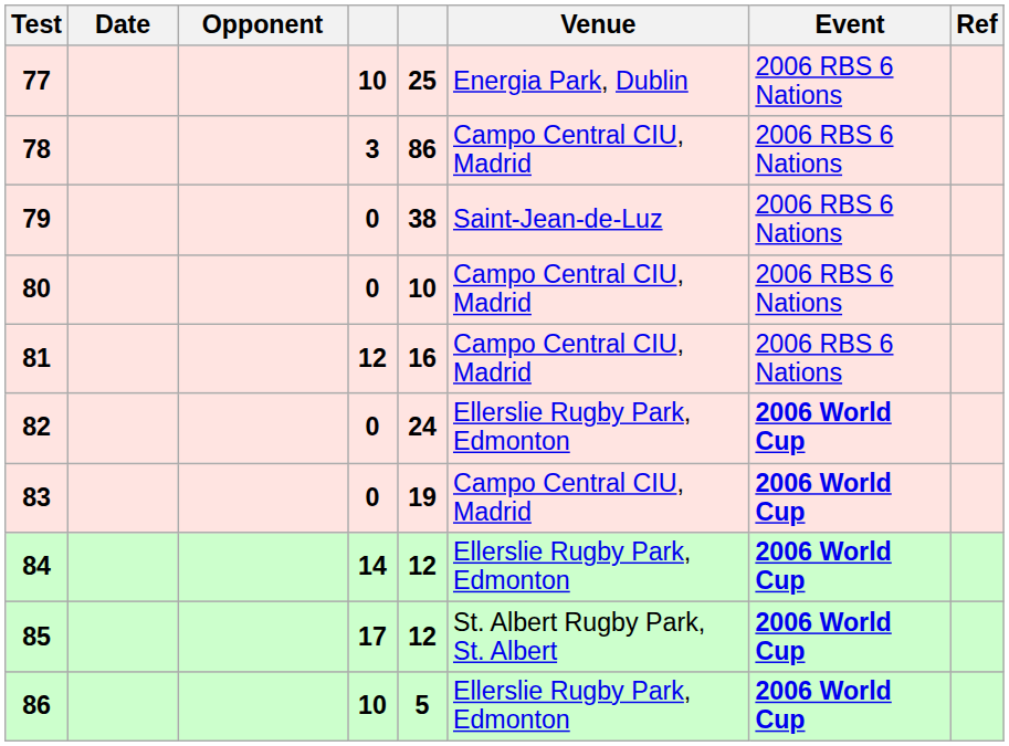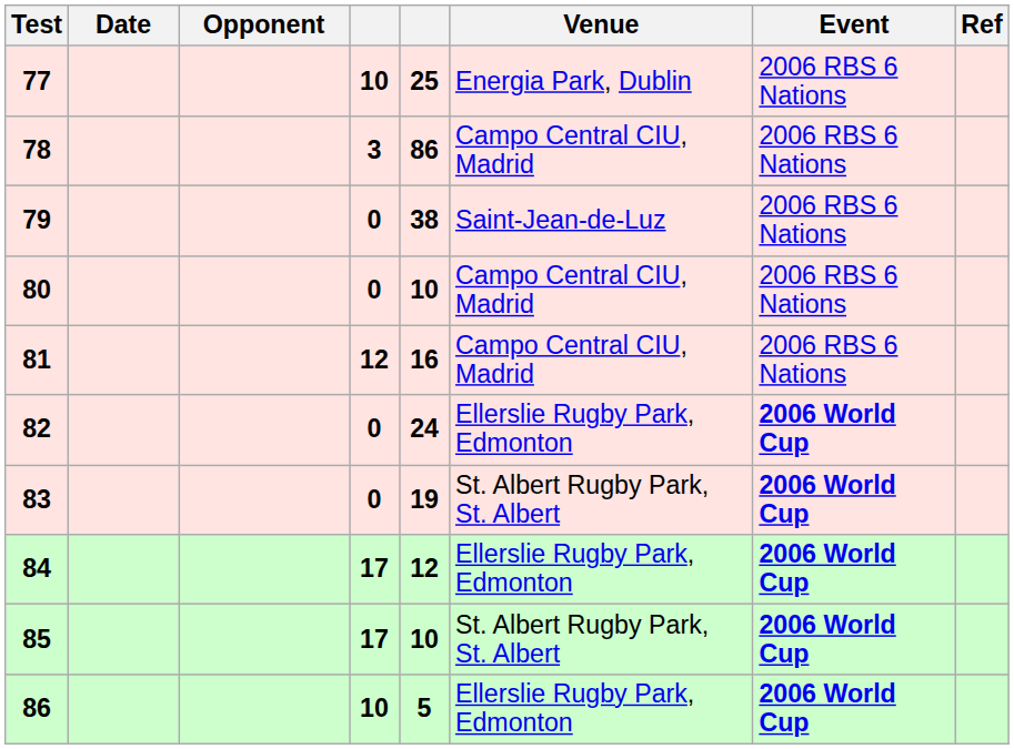 <table class="wikitable sortable" style="width:100%">
 <tr>
 <th style="width:5%">Test</th>
 <th style="width:11%">Date</th>
 <th style="width:17%">Opponent</th>
 <th style="width:5%"></th>
 <th style="width:5%"></th>
 <th>Venue</th>
 <th>Event</th>
 <th>Ref</th>
 </tr>
 <tr bgcolor="FFE4E1">
 <td align="center"><strong>77</strong></td>
 <td></td>
 <td></td>
 <td align="center"><strong>10</strong></td>
 <td align="center"><strong>25</strong></td>
 <td><a href='#'>Energia Park</a>, <a href='#'>Dublin</a></td>
 <td><a href='#'>2006 RBS 6 Nations</a></td>
 <td></td>
 </tr>
 <tr bgcolor="FFE4E1">
 <td align="center"><strong>78</strong></td>
 <td></td>
 <td></td>
 <td align="center"><strong>3</strong></td>
 <td align="center"><strong>86</strong></td>
 <td><a href='#'>Campo Central CIU</a>, <a href='#'>Madrid</a></td>
 <td><a href='#'>2006 RBS 6 Nations</a></td>
 <td></td>
 </tr>
 <tr bgcolor="FFE4E1">
 <td align="center"><strong>79</strong></td>
 <td></td>
 <td></td>
 <td align="center"><strong>0</strong></td>
 <td align="center"><strong>38</strong></td>
 <td><a href='#'>Saint-Jean-de-Luz</a></td>
 <td><a href='#'>2006 RBS 6 Nations</a></td>
 <td></td>
 </tr>
 <tr bgcolor="FFE4E1">
 <td align="center"><strong>80</strong></td>
 <td></td>
 <td></td>
 <td align="center"><strong>0</strong></td>
 <td align="center"><strong>10</strong></td>
 <td><a href='#'>Campo Central CIU</a>, <a href='#'>Madrid</a></td>
 <td><a href='#'>2006 RBS 6 Nations</a></td>
 <td></td>
 </tr>
 <tr bgcolor="FFE4E1">
 <td align="center"><strong>81</strong></td>
 <td></td>
 <td></td>
 <td align="center"><strong>12</strong></td>
 <td align="center"><strong>16</strong></td>
 <td><a href='#'>Campo Central CIU</a>, <a href='#'>Madrid</a></td>
 <td><a href='#'>2006 RBS 6 Nations</a></td>
 <td></td>
 </tr>
 <tr bgcolor="FFE4E1">
 <td align="center"><strong>82</strong></td>
 <td></td>
 <td></td>
 <td align="center"><strong>0</strong></td>
 <td align="center"><strong>24</strong></td>
 <td><a href='#'>Ellerslie Rugby Park</a>, <a href='#'>Edmonton</a></td>
 <td><a href='#'><strong>2006 World Cup</strong></a></td>
 <td></td>
 </tr>
 <tr bgcolor="FFE4E1">
 <td align="center"><strong>83</strong></td>
 <td></td>
 <td></td>
 <td align="center"><strong>0</strong></td>
 <td align="center"><strong>19</strong></td>
-<td><a href='#'>Campo Central CIU</a>, <a href='#'>Madrid</a></td>
+<td>St. Albert Rugby Park, <a href='#'>St. Albert</a></td>
 <td><a href='#'><strong>2006 World Cup</strong></a></td>
 <td></td>
 </tr>
 <tr bgcolor="#ccffcc">
 <td align="center"><strong>84</strong></td>
 <td></td>
 <td></td>
-<td align="center"><strong>14</strong></td>
+<td align="center"><strong>17</strong></td>
 <td align="center"><strong>12</strong></td>
 <td><a href='#'>Ellerslie Rugby Park</a>, <a href='#'>Edmonton</a></td>
 <td><a href='#'><strong>2006 World Cup</strong></a></td>
 <td></td>
 </tr>
 <tr bgcolor="#ccffcc">
 <td align="center"><strong>85</strong></td>
 <td></td>
 <td></td>
 <td align="center"><strong>17</strong></td>
-<td align="center"><strong>12</strong></td>
+<td align="center"><strong>10</strong></td>
 <td>St. Albert Rugby Park, <a href='#'>St. Albert</a></td>
 <td><a href='#'><strong>2006 World Cup</strong></a></td>
 <td></td>
 </tr>
 <tr bgcolor="#ccffcc">
 <td align="center"><strong>86</strong></td>
 <td></td>
 <td></td>
 <td align="center"><strong>10</strong></td>
 <td align="center"><strong>5</strong></td>
 <td><a href='#'>Ellerslie Rugby Park</a>, <a href='#'>Edmonton</a></td>
 <td><a href='#'><strong>2006 World Cup</strong></a></td>
 <td></td>
 </tr>
 </table>
